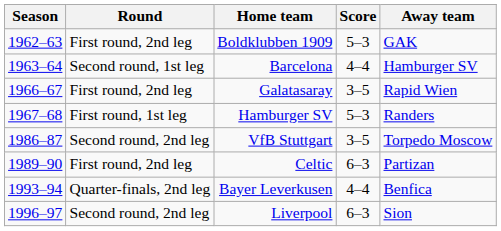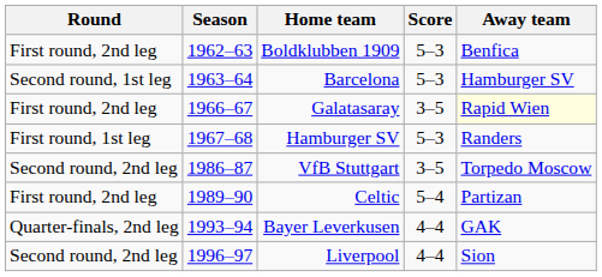 <table class="wikitable">
 <tr>
+<th>Round</th>
 <th>Season</th>
-<th>Round</th>
 <th>Home team</th>
 <th>Score</th>
 <th>Away team</th>
 </tr>
 <tr>
+<td>First round, 2nd leg</td>
 <td><a href='#'>1962–63</a></td>
-<td>First round, 2nd leg</td>
 <td style="text-align:right"><a href='#'>Boldklubben 1909</a> </td>
 <td align="center">5–3</td>
-<td> <a href='#'>GAK</a></td>
+<td> <a href='#'>Benfica</a></td>
 </tr>
 <tr>
+<td>Second round, 1st leg</td>
 <td><a href='#'>1963–64</a></td>
-<td>Second round, 1st leg</td>
 <td style="text-align:right"><a href='#'>Barcelona</a> </td>
-<td align="center">4–4</td>
+<td align="center">5–3</td>
 <td> <a href='#'>Hamburger SV</a></td>
 </tr>
 <tr>
+<td>First round, 2nd leg</td>
 <td><a href='#'>1966–67</a></td>
-<td>First round, 2nd leg</td>
 <td style="text-align:right"><a href='#'>Galatasaray</a> </td>
 <td align="center">3–5</td>
-<td> <a href='#'>Rapid Wien</a></td>
+<td style="background: lightyellow;"> <a href='#'>Rapid Wien</a></td>
 </tr>
 <tr>
+<td>First round, 1st leg</td>
 <td><a href='#'>1967–68</a></td>
-<td>First round, 1st leg</td>
 <td style="text-align:right"><a href='#'>Hamburger SV</a> </td>
 <td align="center">5–3</td>
 <td> <a href='#'>Randers</a></td>
 </tr>
 <tr>
+<td>Second round, 2nd leg</td>
 <td><a href='#'>1986–87</a></td>
-<td>Second round, 2nd leg</td>
 <td style="text-align:right"><a href='#'>VfB Stuttgart</a> </td>
 <td align="center">3–5</td>
 <td> <a href='#'>Torpedo Moscow</a></td>
 </tr>
 <tr>
+<td>First round, 2nd leg</td>
 <td><a href='#'>1989–90</a></td>
-<td>First round, 2nd leg</td>
 <td style="text-align:right"><a href='#'>Celtic</a> </td>
-<td align="center">6–3</td>
+<td align="center">5–4</td>
 <td> <a href='#'>Partizan</a></td>
 </tr>
 <tr>
+<td>Quarter-finals, 2nd leg</td>
 <td><a href='#'>1993–94</a></td>
-<td>Quarter-finals, 2nd leg</td>
 <td style="text-align:right"><a href='#'>Bayer Leverkusen</a> </td>
 <td align="center">4–4</td>
-<td> <a href='#'>Benfica</a></td>
+<td> <a href='#'>GAK</a></td>
 </tr>
 <tr>
+<td>Second round, 2nd leg</td>
 <td><a href='#'>1996–97</a></td>
-<td>Second round, 2nd leg</td>
 <td style="text-align:right"><a href='#'>Liverpool</a> </td>
-<td align="center">6–3</td>
+<td align="center">4–4</td>
 <td> <a href='#'>Sion</a></td>
 </tr>
 </table>
